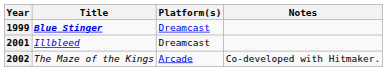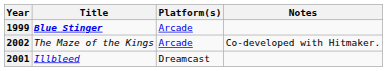 <table class="wikitable sortable plainrowheaders">
 <tr>
 <th scope="col">Year</th>
 <th scope="col">Title</th>
 <th scope="col">Platform(s)</th>
 <th scope="col" class="unsortable">Notes</th>
 </tr>
 <tr>
 <th scope="row">1999</th>
 <td><strong><em><a href='#'>Blue Stinger</a></em></strong></td>
-<td><a href='#'>Dreamcast</a></td>
-<td></td>
-</tr>
-<tr>
-<th scope="row">2001</th>
-<td><em><a href='#'>Illbleed</a></em></td>
-<td>Dreamcast</td>
+<td><a href='#'>Arcade</a></td>
 <td></td>
 </tr>
 <tr>
 <th scope="row">2002</th>
 <td><em>The Maze of the Kings</em></td>
 <td><a href='#'>Arcade</a></td>
 <td>Co-developed with Hitmaker.</td>
 </tr>
+<tr>
+<th scope="row">2001</th>
+<td><em><a href='#'>Illbleed</a></em></td>
+<td>Dreamcast</td>
+<td></td>
+</tr>
 </table>
